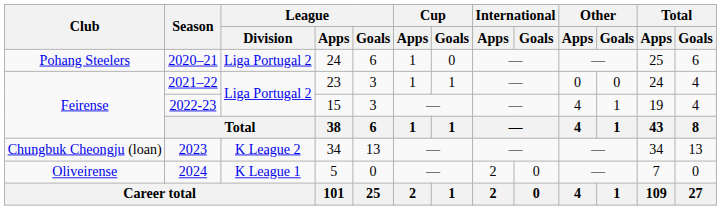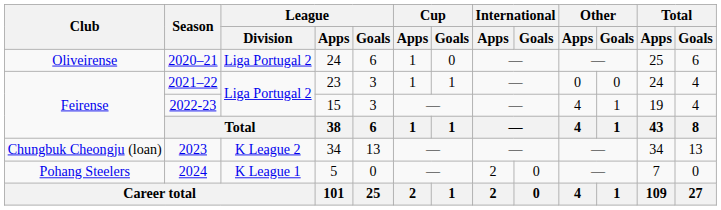 <table class="wikitable" style="text-align: center">
 <tr>
 <th rowspan="2">Club</th>
 <th rowspan="2">Season</th>
 <th colspan="3">League</th>
 <th colspan="2">Cup</th>
 <th colspan="2">International</th>
 <th colspan="2">Other</th>
 <th colspan="2">Total</th>
 </tr>
 <tr>
 <th>Division</th>
 <th>Apps</th>
 <th>Goals</th>
 <th>Apps</th>
 <th>Goals</th>
 <th>Apps</th>
 <th>Goals</th>
 <th>Apps</th>
 <th>Goals</th>
 <th>Apps</th>
 <th>Goals</th>
 </tr>
 <tr>
-<td><a href='#'>Pohang Steelers</a></td>
+<td><a href='#'>Oliveirense</a></td>
 <td><a href='#'>2020–21</a></td>
 <td><a href='#'>Liga Portugal 2</a></td>
 <td>24</td>
 <td>6</td>
 <td>1</td>
 <td>0</td>
 <td colspan="2">—</td>
 <td colspan="2">—</td>
 <td>25</td>
 <td>6</td>
 </tr>
 <tr>
 <td rowspan="3"><a href='#'>Feirense</a></td>
 <td><a href='#'>2021–22</a></td>
 <td rowspan="2"><a href='#'>Liga Portugal 2</a></td>
 <td>23</td>
 <td>3</td>
 <td>1</td>
 <td>1</td>
 <td colspan="2">—</td>
 <td>0</td>
 <td>0</td>
 <td>24</td>
 <td>4</td>
 </tr>
 <tr>
 <td><a href='#'>2022-23</a></td>
 <td>15</td>
 <td>3</td>
 <td colspan="2">—</td>
 <td colspan="2">—</td>
 <td>4</td>
 <td>1</td>
 <td>19</td>
 <td>4</td>
 </tr>
 <tr>
 <th colspan="2">Total</th>
 <th>38</th>
 <th>6</th>
 <th>1</th>
 <th>1</th>
 <th colspan="2">—</th>
 <th>4</th>
 <th>1</th>
 <th>43</th>
 <th>8</th>
 </tr>
 <tr>
 <td><a href='#'>Chungbuk Cheongju</a> (loan)</td>
 <td><a href='#'>2023</a></td>
 <td><a href='#'>K League 2</a></td>
 <td>34</td>
 <td>13</td>
 <td colspan="2">—</td>
 <td colspan="2">—</td>
 <td colspan="2">—</td>
 <td>34</td>
 <td>13</td>
 </tr>
 <tr>
-<td><a href='#'>Oliveirense</a></td>
+<td><a href='#'>Pohang Steelers</a></td>
 <td><a href='#'>2024</a></td>
 <td><a href='#'>K League 1</a></td>
 <td>5</td>
 <td>0</td>
 <td colspan="2">—</td>
 <td>2</td>
 <td>0</td>
 <td colspan="2">—</td>
 <td>7</td>
 <td>0</td>
 </tr>
 <tr>
 <th colspan="3"><strong>Career total</strong></th>
 <th>101</th>
 <th>25</th>
 <th>2</th>
 <th>1</th>
 <th>2</th>
 <th>0</th>
 <th>4</th>
 <th>1</th>
 <th>109</th>
 <th>27</th>
 </tr>
 </table>
